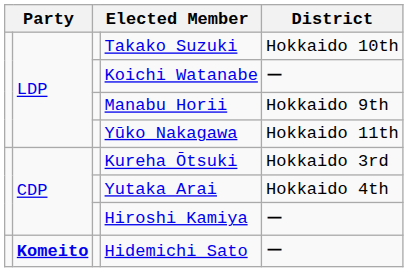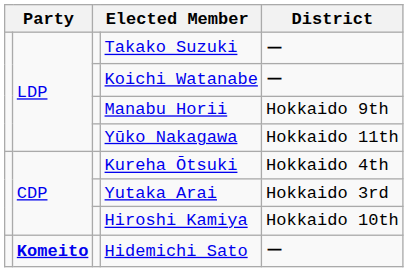 <table class="wikitable">
 <tr>
 <th colspan=2>Party</th>
 <th colspan=2>Elected Member</th>
 <th>District</th>
 </tr>
 <tr>
 <td rowspan=4 bgcolor=></td>
 <td rowspan=4><a href='#'>LDP</a></td>
 <td></td>
 <td><a href='#'>Takako Suzuki</a></td>
-<td>Hokkaido 10th</td>
+<td>ー</td>
 </tr>
 <tr>
 <td></td>
 <td><a href='#'>Koichi Watanabe</a></td>
 <td>ー</td>
 </tr>
 <tr>
 <td></td>
 <td><a href='#'>Manabu Horii</a></td>
 <td>Hokkaido 9th</td>
 </tr>
 <tr>
 <td></td>
 <td><a href='#'>Yūko Nakagawa</a></td>
 <td>Hokkaido 11th</td>
 </tr>
 <tr>
 <td rowspan=3 bgcolor=></td>
 <td rowspan=3><a href='#'>CDP</a></td>
 <td></td>
 <td><a href='#'>Kureha Ōtsuki</a></td>
+<td>Hokkaido 4th</td>
+</tr>
+<tr>
+<td></td>
+<td><a href='#'>Yutaka Arai</a></td>
 <td>Hokkaido 3rd</td>
 </tr>
 <tr>
 <td></td>
-<td><a href='#'>Yutaka Arai</a></td>
-<td>Hokkaido 4th</td>
-</tr>
-<tr>
-<td></td>
 <td><a href='#'>Hiroshi Kamiya</a></td>
-<td>ー</td>
+<td>Hokkaido 10th</td>
 </tr>
 <tr>
 <td bgcolor=></td>
 <td><strong><a href='#'>Komeito</a></strong></td>
 <td></td>
 <td><a href='#'>Hidemichi Sato</a></td>
 <td>ー</td>
 </tr>
 </table>
